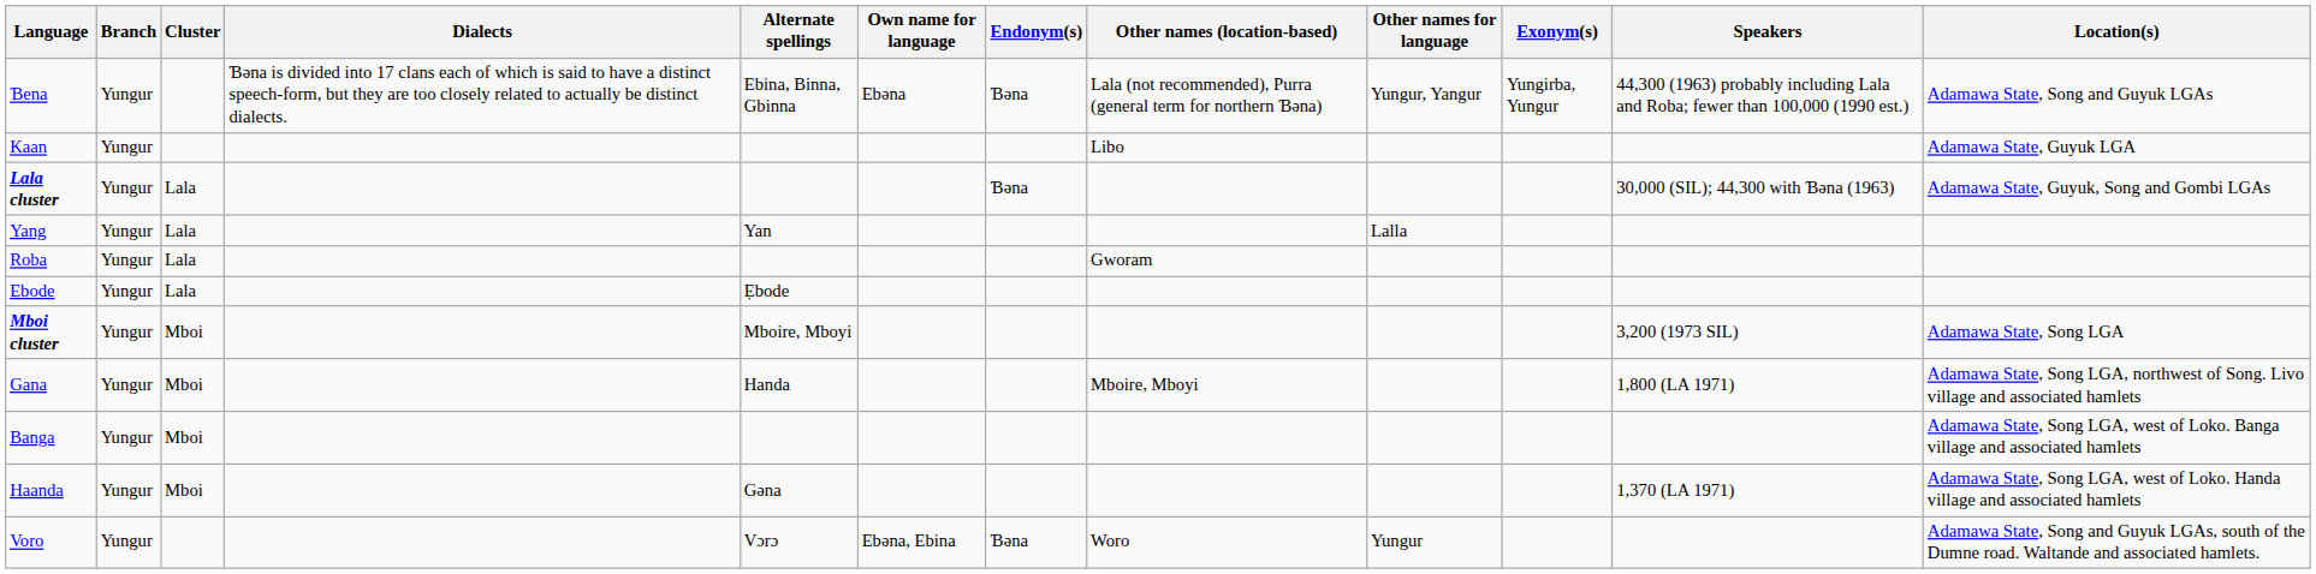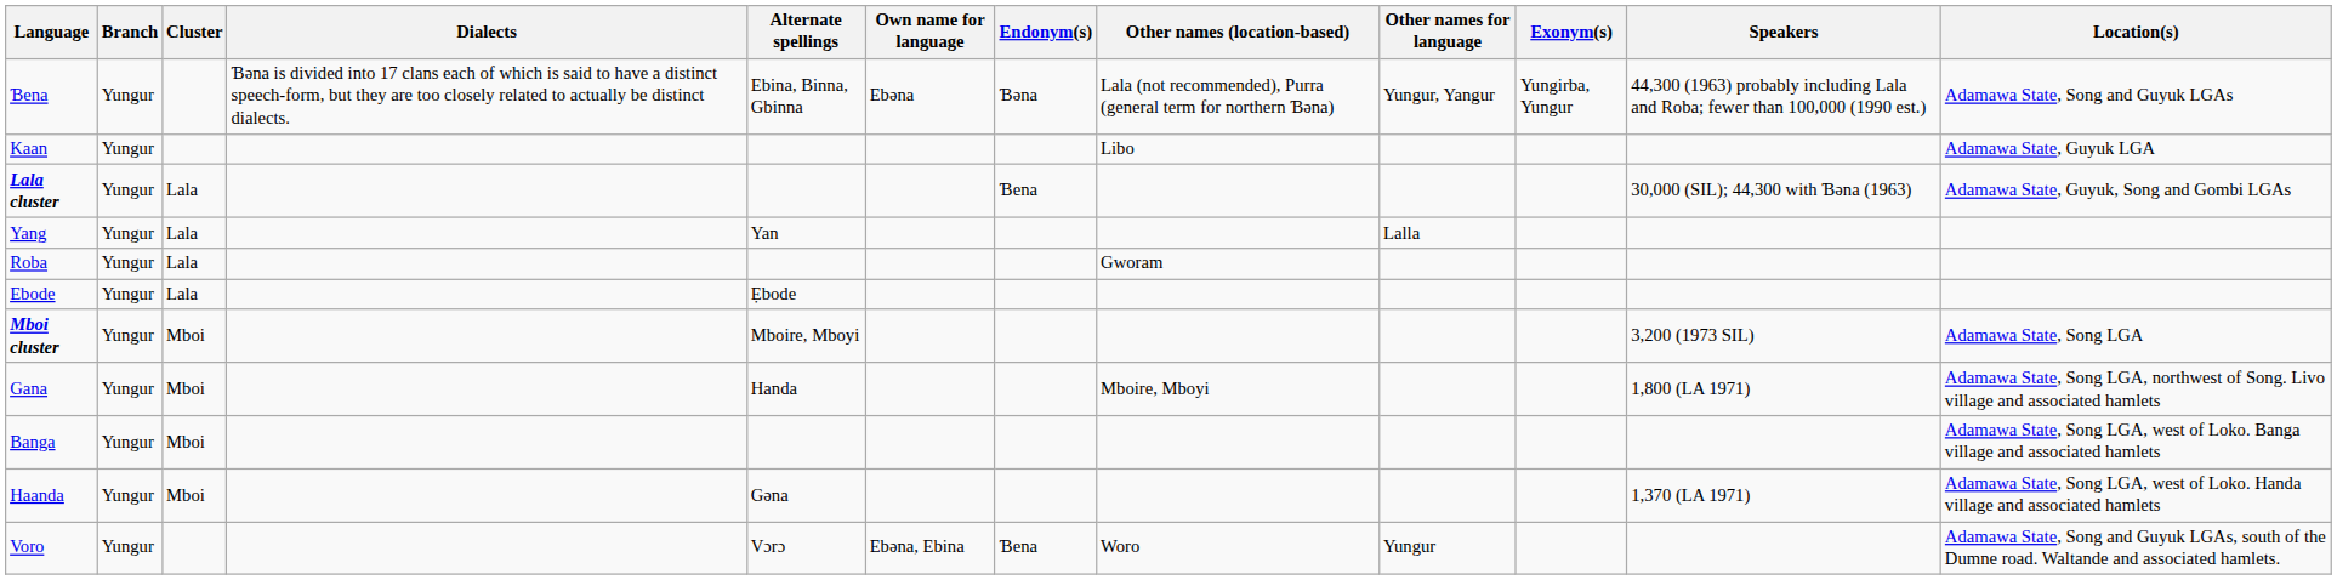 <table class="wikitable sortable" | style="font-size: 75%;" |>
 <tr>
 <th>Language</th>
 <th>Branch</th>
 <th>Cluster</th>
 <th>Dialects</th>
 <th>Alternate spellings</th>
 <th>Own name for language</th>
 <th><a href='#'>Endonym</a>(s)</th>
 <th>Other names (location-based)</th>
 <th>Other names for language</th>
 <th><a href='#'>Exonym</a>(s)</th>
 <th>Speakers</th>
 <th>Location(s)</th>
 </tr>
 <tr>
 <td><a href='#'>Ɓena</a></td>
 <td>Yungur</td>
 <td></td>
 <td>Ɓəna is divided into 17 clans each of which is said to have a distinct speech-form, but they are too closely related to actually be distinct dialects.</td>
 <td>Ebina, Binna, Gbinna</td>
 <td>Ebəna</td>
 <td>Ɓəna</td>
 <td>Lala (not recommended), Purra (general term for northern Ɓəna)</td>
 <td>Yungur, Yangur</td>
 <td>Yungirba, Yungur</td>
 <td>44,300 (1963) probably including Lala and Roba; fewer than 100,000 (1990 est.)</td>
 <td><a href='#'>Adamawa State</a>, Song and Guyuk LGAs</td>
 </tr>
 <tr>
 <td><a href='#'>Kaan</a></td>
 <td>Yungur</td>
 <td></td>
 <td></td>
 <td></td>
 <td></td>
 <td></td>
 <td>Libo</td>
 <td></td>
 <td></td>
 <td></td>
 <td><a href='#'>Adamawa State</a>, Guyuk LGA</td>
 </tr>
 <tr>
 <td><strong><em><a href='#'>Lala</a> cluster</em></strong></td>
 <td>Yungur</td>
 <td>Lala</td>
 <td></td>
 <td></td>
 <td></td>
-<td>Ɓəna</td>
+<td>Ɓena</td>
 <td></td>
 <td></td>
 <td></td>
 <td>30,000 (SIL); 44,300 with Ɓəna (1963)</td>
 <td><a href='#'>Adamawa State</a>, Guyuk, Song and Gombi LGAs</td>
 </tr>
 <tr>
 <td><a href='#'>Yang</a></td>
 <td>Yungur</td>
 <td>Lala</td>
 <td></td>
 <td>Yan</td>
 <td></td>
 <td></td>
 <td></td>
 <td>Lalla</td>
 <td></td>
 <td></td>
 <td></td>
 </tr>
 <tr>
 <td><a href='#'>Roba</a></td>
 <td>Yungur</td>
 <td>Lala</td>
 <td></td>
 <td></td>
 <td></td>
 <td></td>
 <td>Gworam</td>
 <td></td>
 <td></td>
 <td></td>
 <td></td>
 </tr>
 <tr>
 <td><a href='#'>Ebode</a></td>
 <td>Yungur</td>
 <td>Lala</td>
 <td></td>
 <td>Ẹbode</td>
 <td></td>
 <td></td>
 <td></td>
 <td></td>
 <td></td>
 <td></td>
 <td></td>
 </tr>
 <tr>
 <td><strong><em><a href='#'>Mboi</a> cluster</em></strong></td>
 <td>Yungur</td>
 <td>Mboi</td>
 <td></td>
 <td>Mboire, Mboyi</td>
 <td></td>
 <td></td>
 <td></td>
 <td></td>
 <td></td>
 <td>3,200 (1973 SIL)</td>
 <td><a href='#'>Adamawa State</a>, Song LGA</td>
 </tr>
 <tr>
 <td><a href='#'>Gana</a></td>
 <td>Yungur</td>
 <td>Mboi</td>
 <td></td>
 <td>Handa</td>
 <td></td>
 <td></td>
 <td>Mboire, Mboyi</td>
 <td></td>
 <td></td>
 <td>1,800 (LA 1971)</td>
 <td><a href='#'>Adamawa State</a>, Song LGA, northwest of Song. Livo village and associated hamlets</td>
 </tr>
 <tr>
 <td><a href='#'>Banga</a></td>
 <td>Yungur</td>
 <td>Mboi</td>
 <td></td>
 <td></td>
 <td></td>
 <td></td>
 <td></td>
 <td></td>
 <td></td>
 <td></td>
 <td><a href='#'>Adamawa State</a>, Song LGA, west of Loko. Banga village and associated hamlets</td>
 </tr>
 <tr>
 <td><a href='#'>Haanda</a></td>
 <td>Yungur</td>
 <td>Mboi</td>
 <td></td>
 <td>Gəna</td>
 <td></td>
 <td></td>
 <td></td>
 <td></td>
 <td></td>
 <td>1,370 (LA 1971)</td>
 <td><a href='#'>Adamawa State</a>, Song LGA, west of Loko. Handa village and associated hamlets</td>
 </tr>
 <tr>
 <td><a href='#'>Voro</a></td>
 <td>Yungur</td>
 <td></td>
 <td></td>
 <td>Vɔrɔ</td>
 <td>Ebəna, Ebina</td>
-<td>Ɓəna</td>
+<td>Ɓena</td>
 <td>Woro</td>
 <td>Yungur</td>
 <td></td>
 <td></td>
 <td><a href='#'>Adamawa State</a>, Song and Guyuk LGAs, south of the Dumne road. Waltande and associated hamlets.</td>
 </tr>
 </table>
